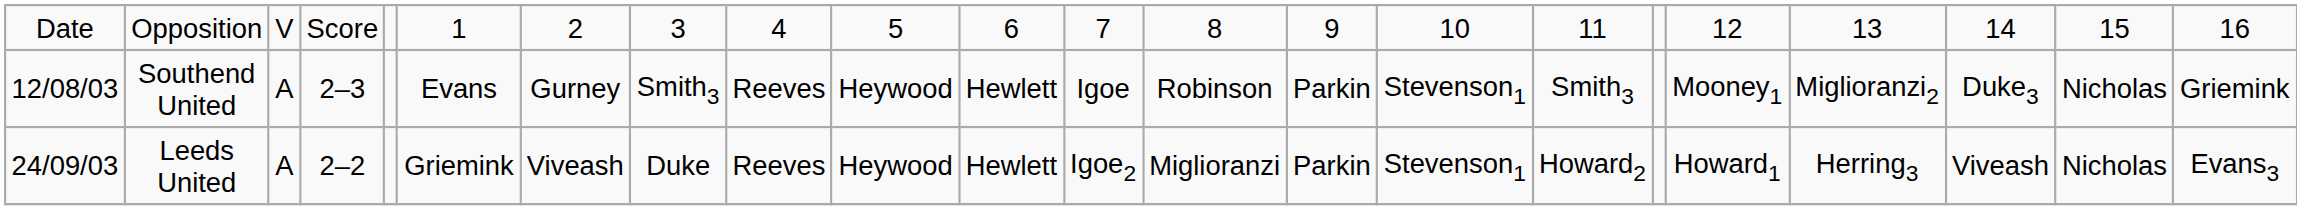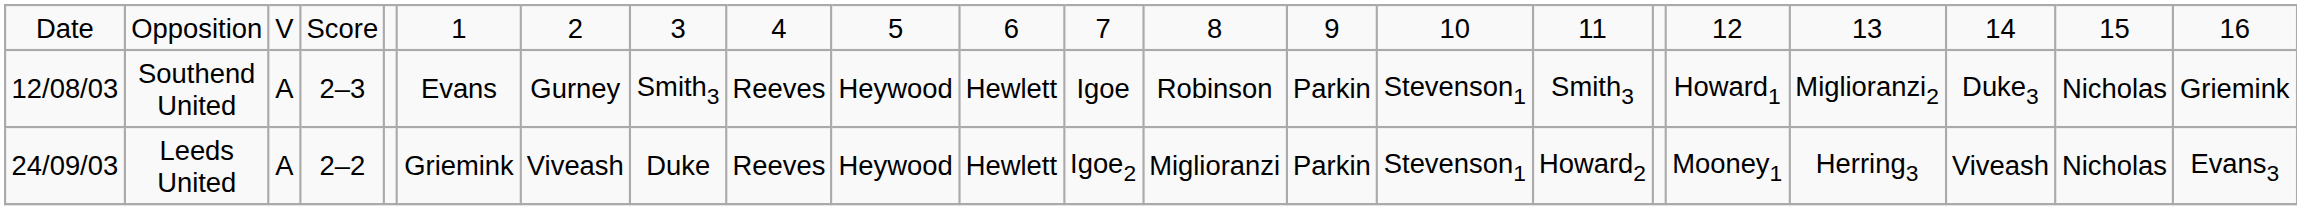 <table class="wikitable" style="font-size: 80%; text-align: center;">
 <tr style="text-align:center;">
 <td style="width:10px; ">Date</td>
 <td style="width:150px; ">Opposition</td>
 <td style="width:5px; ">V</td>
 <td style="width:5px; ">Score</td>
 <td style="width:1px; text-align:center;"></td>
 <td style="width:95px; ">1</td>
 <td style="width:75px; ">2</td>
 <td style="width:75px; ">3</td>
 <td style="width:75px; ">4</td>
 <td style="width:75px; ">5</td>
 <td style="width:75px; ">6</td>
 <td style="width:75px; ">7</td>
 <td style="width:75px; ">8</td>
 <td style="width:75px; ">9</td>
 <td style="width:75px; ">10</td>
 <td style="width:75px; ">11</td>
 <td style="width:1px; text-align:center;"></td>
 <td style="width:75px; ">12</td>
 <td style="width:75px; ">13</td>
 <td style="width:75px; ">14</td>
 <td style="width:75px; ">15</td>
 <td style="width:75px; ">16</td>
 </tr>
 <tr>
 <td>12/08/03</td>
 <td>Southend United</td>
 <td>A</td>
 <td>2–3</td>
 <td></td>
 <td>Evans</td>
 <td>Gurney</td>
 <td>Smith<sub>3</sub></td>
 <td>Reeves</td>
 <td>Heywood</td>
 <td>Hewlett</td>
 <td>Igoe</td>
 <td>Robinson</td>
 <td>Parkin</td>
 <td>Stevenson<sub>1</sub></td>
 <td>Smith<sub>3</sub></td>
 <td></td>
-<td>Mooney<sub>1</sub></td>
+<td>Howard<sub>1</sub></td>
 <td>Miglioranzi<sub>2</sub></td>
 <td>Duke<sub>3</sub></td>
 <td>Nicholas</td>
 <td>Griemink</td>
 </tr>
 <tr>
 <td>24/09/03</td>
 <td>Leeds United</td>
 <td>A</td>
 <td>2–2</td>
 <td></td>
 <td>Griemink</td>
 <td>Viveash</td>
 <td>Duke</td>
 <td>Reeves</td>
 <td>Heywood</td>
 <td>Hewlett</td>
 <td>Igoe<sub>2</sub></td>
 <td>Miglioranzi</td>
 <td>Parkin</td>
 <td>Stevenson<sub>1</sub></td>
 <td>Howard<sub>2</sub></td>
 <td></td>
-<td>Howard<sub>1</sub></td>
+<td>Mooney<sub>1</sub></td>
 <td>Herring<sub>3</sub></td>
 <td>Viveash</td>
 <td>Nicholas</td>
 <td>Evans<sub>3</sub></td>
 </tr>
 <tr>
 </tr>
 </table>
